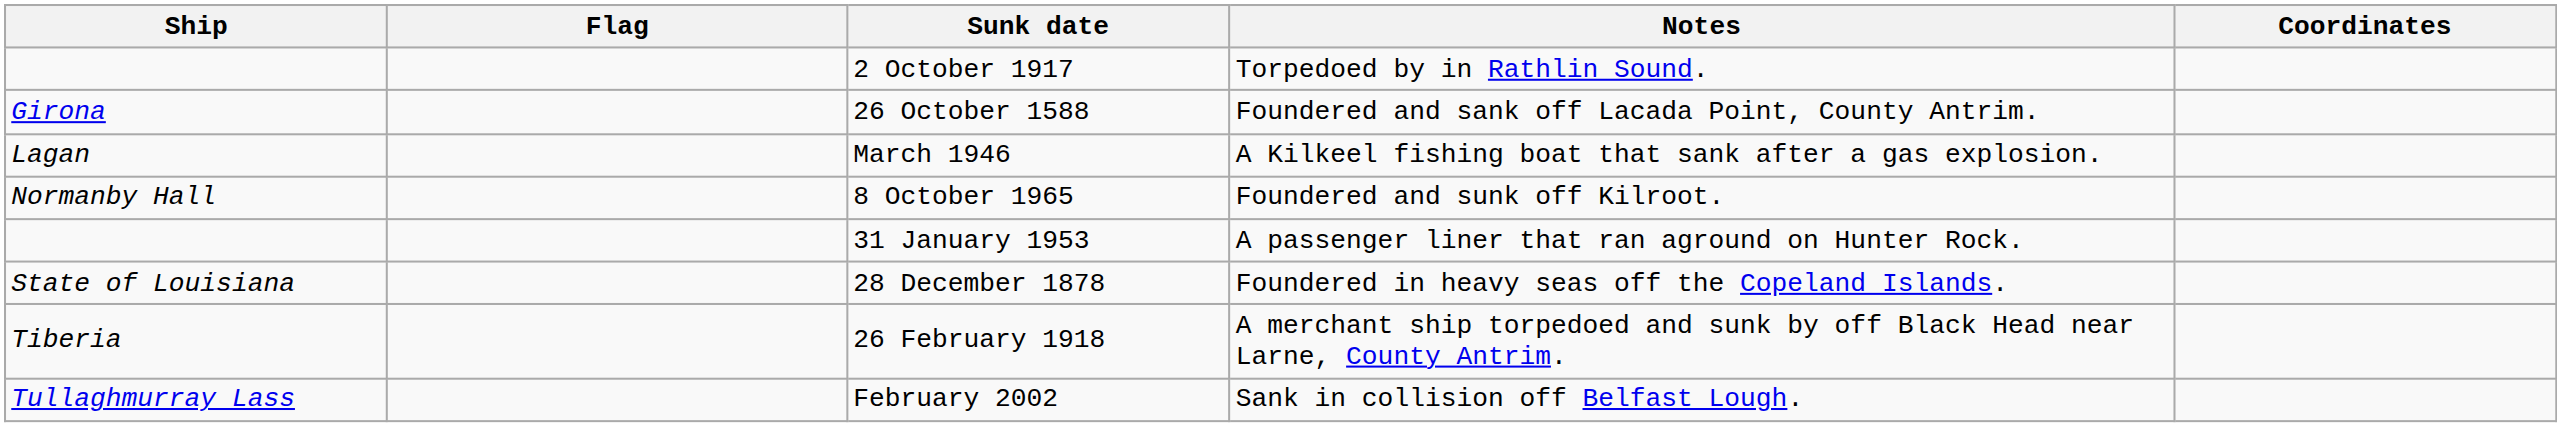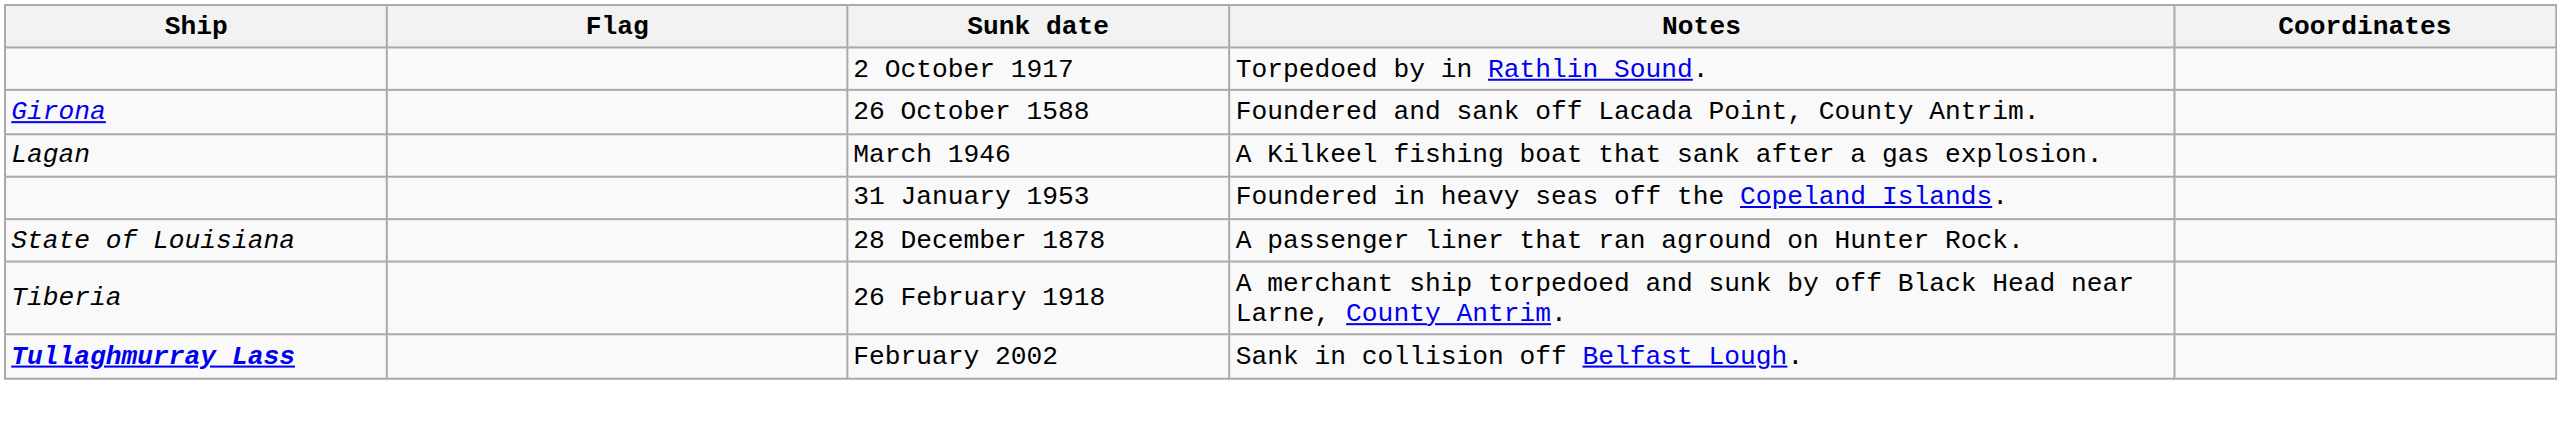 <table class=wikitable | style = "width:100%">
 <tr>
 <th style="width:15%">Ship</th>
 <th style="width:18%">Flag</th>
 <th style="width:15%">Sunk date</th>
 <th style="width:37%">Notes</th>
 <th style="width:15%">Coordinates</th>
 </tr>
 <tr>
 <td></td>
 <td></td>
 <td>2 October 1917</td>
 <td>Torpedoed by  in <a href='#'>Rathlin Sound</a>.</td>
 <td></td>
 </tr>
 <tr>
 <td><a href='#'><em>Girona</em></a></td>
 <td></td>
 <td>26 October 1588</td>
 <td>Foundered and sank off Lacada Point, County Antrim.</td>
 <td></td>
 </tr>
 <tr>
 <td><em>Lagan</em></td>
 <td></td>
 <td>March 1946</td>
 <td>A Kilkeel fishing boat that sank after a gas explosion.</td>
 <td></td>
 </tr>
 <tr>
-<td><em>Normanby Hall</em></td>
-<td></td>
-<td>8 October 1965</td>
-<td>Foundered and sunk off Kilroot.</td>
-<td></td>
-</tr>
-<tr>
 <td></td>
 <td></td>
 <td>31 January 1953</td>
-<td>A passenger liner that ran aground on Hunter Rock.</td>
+<td>Foundered in heavy seas off the <a href='#'>Copeland Islands</a>.</td>
 <td></td>
 </tr>
 <tr>
 <td><em>State of Louisiana</em></td>
 <td></td>
 <td>28 December 1878</td>
-<td>Foundered in heavy seas off the <a href='#'>Copeland Islands</a>.</td>
+<td>A passenger liner that ran aground on Hunter Rock.</td>
 <td></td>
 </tr>
 <tr>
 <td><em>Tiberia</em></td>
 <td></td>
 <td>26 February 1918</td>
 <td>A merchant ship torpedoed and sunk by  off Black Head near Larne, <a href='#'>County Antrim</a>.</td>
 <td></td>
 </tr>
 <tr>
-<td><em><a href='#'>Tullaghmurray Lass</a></em></td>
+<td><strong><em><a href='#'>Tullaghmurray Lass</a></em></strong></td>
 <td></td>
 <td>February 2002</td>
 <td>Sank in collision off <a href='#'>Belfast Lough</a>.</td>
 <td></td>
 </tr>
 </table>
